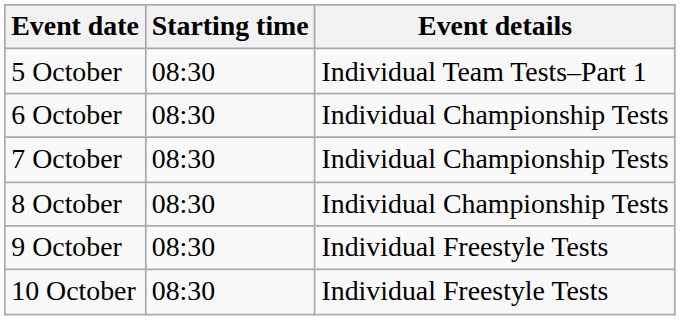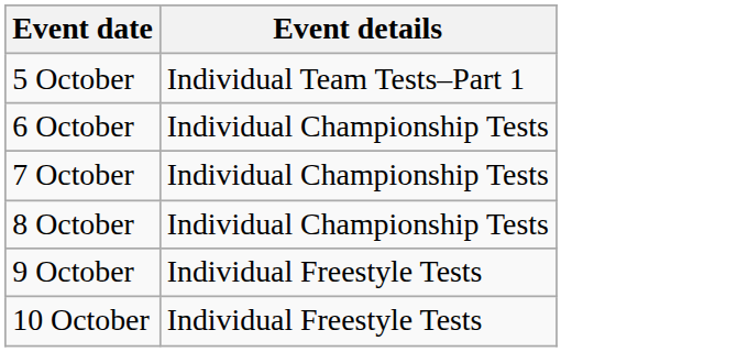 <table class="wikitable">
 <tr>
 <th>Event date</th>
-<th>Starting time</th>
 <th>Event details</th>
 </tr>
 <tr>
 <td>5 October</td>
-<td>08:30</td>
 <td>Individual Team Tests–Part 1</td>
 </tr>
 <tr>
 <td>6 October</td>
-<td>08:30</td>
 <td>Individual Championship Tests</td>
 </tr>
 <tr>
 <td>7 October</td>
-<td>08:30</td>
 <td>Individual Championship Tests</td>
 </tr>
 <tr>
 <td>8 October</td>
-<td>08:30</td>
 <td>Individual Championship Tests</td>
 </tr>
 <tr>
 <td>9 October</td>
-<td>08:30</td>
 <td>Individual Freestyle Tests</td>
 </tr>
 <tr>
 <td>10 October</td>
-<td>08:30</td>
 <td>Individual Freestyle Tests</td>
 </tr>
 </table>
